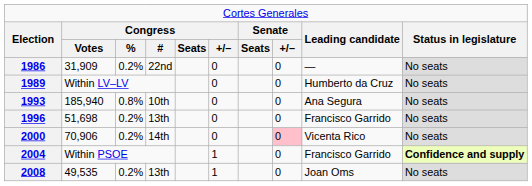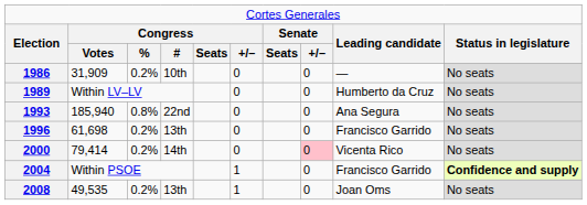 <table class="wikitable" style="font-size:97%; text-align:left;">
 <tr>
 <td colspan="10" align="center"><a href='#'>Cortes Generales</a></td>
 </tr>
 <tr>
 <th rowspan="2" width="75">Election</th>
 <th colspan="5">Congress</th>
 <th colspan="2">Senate</th>
 <th rowspan="2">Leading candidate</th>
 <th rowspan="2">Status in legislature</th>
 </tr>
 <tr>
 <th width="70">Votes</th>
 <th width="35">%</th>
 <th width="25">#</th>
 <th>Seats</th>
 <th width="35">+/–</th>
 <th>Seats</th>
 <th width="35">+/–</th>
 </tr>
 <tr>
 <th><a href='#'>1986</a></th>
 <td>31,909</td>
 <td>0.2%</td>
-<td>22nd</td>
+<td>10th</td>
 <td></td>
 <td>0</td>
 <td></td>
 <td>0</td>
 <td>—</td>
 <td style="background:#ddd;">No seats</td>
 </tr>
 <tr>
 <th><a href='#'>1989</a></th>
 <td colspan="3">Within <a href='#'>LV–LV</a></td>
 <td></td>
 <td>0</td>
 <td></td>
 <td>0</td>
 <td>Humberto da Cruz</td>
 <td style="background:#ddd;">No seats</td>
 </tr>
 <tr>
 <th><a href='#'>1993</a></th>
 <td>185,940</td>
 <td>0.8%</td>
-<td>10th</td>
+<td>22nd</td>
 <td></td>
 <td>0</td>
 <td></td>
 <td>0</td>
 <td>Ana Segura</td>
 <td style="background:#ddd;">No seats</td>
 </tr>
 <tr>
 <th><a href='#'>1996</a></th>
-<td>51,698</td>
+<td>61,698</td>
 <td>0.2%</td>
 <td>13th</td>
 <td></td>
 <td>0</td>
 <td></td>
 <td>0</td>
 <td>Francisco Garrido</td>
 <td style="background:#ddd;">No seats</td>
 </tr>
 <tr>
 <th><a href='#'>2000</a></th>
-<td>70,906</td>
+<td>79,414</td>
 <td>0.2%</td>
 <td>14th</td>
 <td></td>
 <td>0</td>
 <td></td>
 <td style="background: pink;">0</td>
 <td>Vicenta Rico</td>
 <td style="background:#ddd;">No seats</td>
 </tr>
 <tr>
 <th><a href='#'>2004</a></th>
 <td colspan="3">Within <a href='#'>PSOE</a></td>
 <td></td>
 <td>1</td>
 <td></td>
 <td>0</td>
 <td>Francisco Garrido</td>
 <td style="background:#efb;"><strong>Confidence and supply</strong></td>
 </tr>
 <tr>
 <th><a href='#'>2008</a></th>
 <td>49,535</td>
 <td>0.2%</td>
 <td>13th</td>
 <td></td>
 <td>1</td>
 <td></td>
 <td>0</td>
 <td>Joan Oms</td>
 <td style="background:#ddd;">No seats</td>
 </tr>
 </table>
